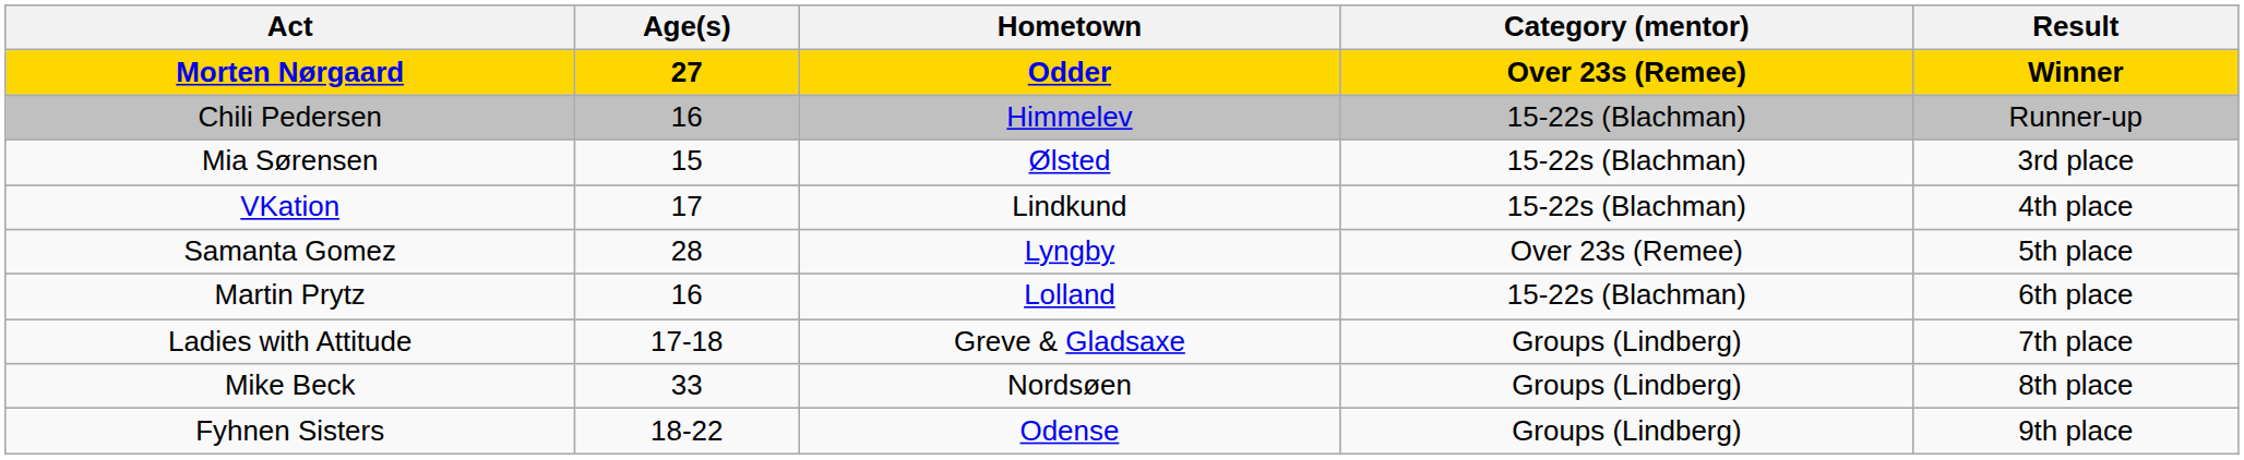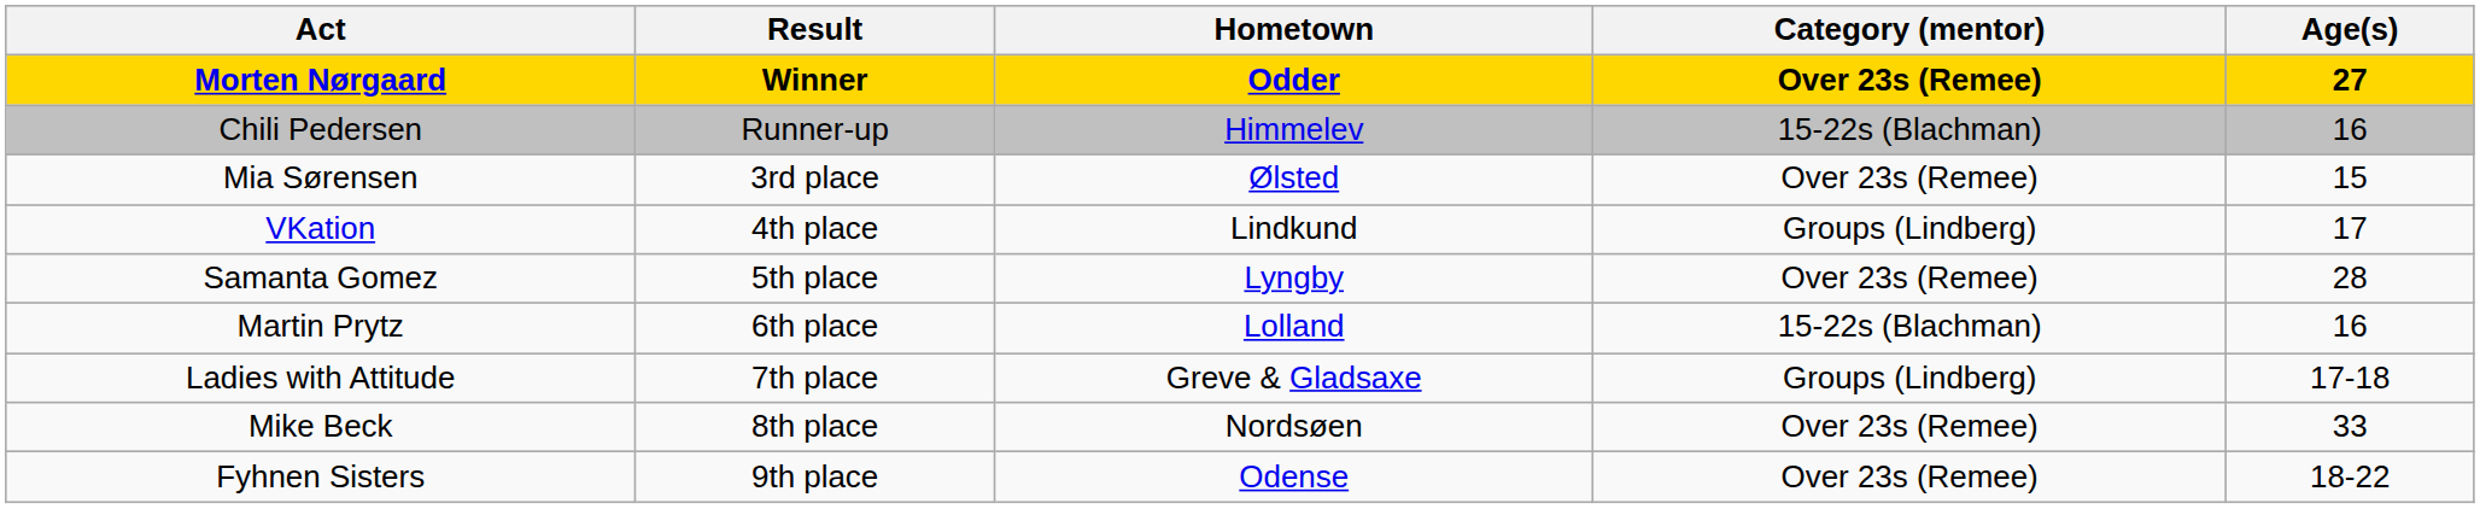 <table class="wikitable sortable" style="width:100%; text-align:center;">
 <tr>
 <th>Act</th>
-<th>Age(s)</th>
+<th>Result</th>
 <th>Hometown</th>
 <th>Category (mentor)</th>
-<th>Result</th>
+<th>Age(s)</th>
 </tr>
 <tr style="background:gold">
 <td><strong><a href='#'>Morten Nørgaard</a></strong></td>
-<td><strong>27</strong></td>
+<td><strong>Winner</strong></td>
 <td><strong><a href='#'>Odder</a></strong></td>
 <td><strong>Over 23s (Remee)</strong></td>
-<td><strong>Winner</strong></td>
+<td><strong>27</strong></td>
 </tr>
 <tr style="background:silver">
 <td>Chili Pedersen</td>
-<td>16</td>
+<td>Runner-up</td>
 <td><a href='#'>Himmelev</a></td>
 <td>15-22s (Blachman)</td>
-<td>Runner-up</td>
+<td>16</td>
 </tr>
 <tr>
 <td>Mia Sørensen</td>
+<td>3rd place</td>
+<td><a href='#'>Ølsted</a></td>
+<td>Over 23s (Remee)</td>
 <td>15</td>
-<td><a href='#'>Ølsted</a></td>
-<td>15-22s (Blachman)</td>
-<td>3rd place</td>
 </tr>
 <tr>
 <td><a href='#'>VKation</a></td>
+<td>4th place</td>
+<td>Lindkund</td>
+<td>Groups (Lindberg)</td>
 <td>17</td>
-<td>Lindkund</td>
-<td>15-22s (Blachman)</td>
-<td>4th place</td>
 </tr>
 <tr>
 <td>Samanta Gomez</td>
-<td>28</td>
+<td>5th place</td>
 <td><a href='#'>Lyngby</a></td>
 <td>Over 23s (Remee)</td>
-<td>5th place</td>
+<td>28</td>
 </tr>
 <tr>
 <td>Martin Prytz</td>
-<td>16</td>
+<td>6th place</td>
 <td><a href='#'>Lolland</a></td>
 <td>15-22s (Blachman)</td>
-<td>6th place</td>
+<td>16</td>
 </tr>
 <tr>
 <td>Ladies with Attitude</td>
-<td>17-18</td>
+<td>7th place</td>
 <td>Greve & <a href='#'>Gladsaxe</a></td>
 <td>Groups (Lindberg)</td>
-<td>7th place</td>
+<td>17-18</td>
 </tr>
 <tr>
 <td>Mike Beck</td>
+<td>8th place</td>
+<td>Nordsøen</td>
+<td>Over 23s (Remee)</td>
 <td>33</td>
-<td>Nordsøen</td>
-<td>Groups (Lindberg)</td>
-<td>8th place</td>
 </tr>
 <tr>
 <td>Fyhnen Sisters</td>
+<td>9th place</td>
+<td><a href='#'>Odense</a></td>
+<td>Over 23s (Remee)</td>
 <td>18-22</td>
-<td><a href='#'>Odense</a></td>
-<td>Groups (Lindberg)</td>
-<td>9th place</td>
 </tr>
 </table>
